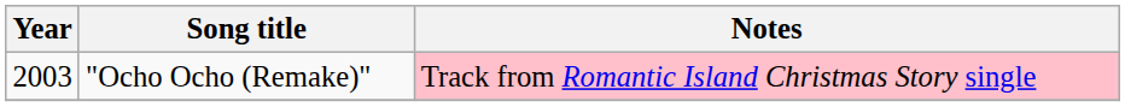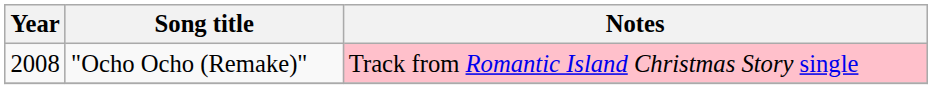 <table class="wikitable" style="width:600px">
 <tr>
 <th width=10>Year</th>
 <th>Song title</th>
 <th>Notes</th>
 </tr>
 <tr>
-<td>2003</td>
+<td>2008</td>
 <td>"Ocho Ocho (Remake)"</td>
 <td style="background: pink;">Track from <em><a href='#'>Romantic Island</a> Christmas Story</em> <a href='#'>single</a></td>
 </tr>
 <tr>
 </tr>
 </table>
